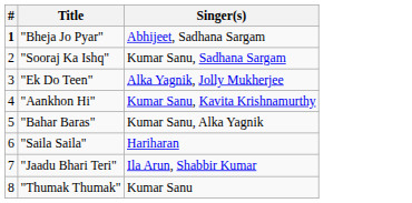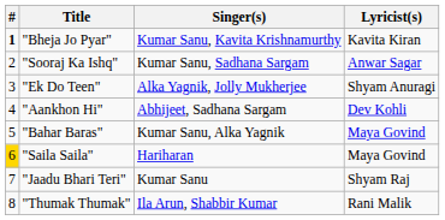 <table class="wikitable" style="font-size:95%;">
 <tr>
 <th>#</th>
 <th>Title</th>
 <th>Singer(s)</th>
+<th>Lyricist(s)</th>
 </tr>
 <tr>
 <td><strong>1</strong></td>
 <td>"Bheja Jo Pyar"</td>
-<td><a href='#'>Abhijeet</a>, Sadhana Sargam</td>
+<td><a href='#'>Kumar Sanu</a>, <a href='#'>Kavita Krishnamurthy</a></td>
+<td>Kavita Kiran</td>
 </tr>
 <tr>
 <td>2</td>
 <td>"Sooraj Ka Ishq"</td>
 <td>Kumar Sanu, <a href='#'>Sadhana Sargam</a></td>
+<td><a href='#'>Anwar Sagar</a></td>
 </tr>
 <tr>
 <td>3</td>
 <td>"Ek Do Teen"</td>
 <td><a href='#'>Alka Yagnik</a>, <a href='#'>Jolly Mukherjee</a></td>
+<td>Shyam Anuragi</td>
 </tr>
 <tr>
 <td>4</td>
 <td>"Aankhon Hi"</td>
-<td><a href='#'>Kumar Sanu</a>, <a href='#'>Kavita Krishnamurthy</a></td>
+<td><a href='#'>Abhijeet</a>, Sadhana Sargam</td>
+<td><a href='#'>Dev Kohli</a></td>
 </tr>
 <tr>
 <td>5</td>
 <td>"Bahar Baras"</td>
 <td>Kumar Sanu, Alka Yagnik</td>
+<td><a href='#'>Maya Govind</a></td>
 </tr>
 <tr>
-<td>6</td>
+<td style="background: gold;">6</td>
 <td>"Saila Saila"</td>
 <td><a href='#'>Hariharan</a></td>
+<td>Maya Govind</td>
 </tr>
 <tr>
 <td>7</td>
 <td>"Jaadu Bhari Teri"</td>
-<td><a href='#'>Ila Arun</a>, <a href='#'>Shabbir Kumar</a></td>
+<td>Kumar Sanu</td>
+<td>Shyam Raj</td>
 </tr>
 <tr>
 <td>8</td>
 <td>"Thumak Thumak"</td>
-<td>Kumar Sanu</td>
+<td><a href='#'>Ila Arun</a>, <a href='#'>Shabbir Kumar</a></td>
+<td>Rani Malik</td>
 </tr>
 </table>
